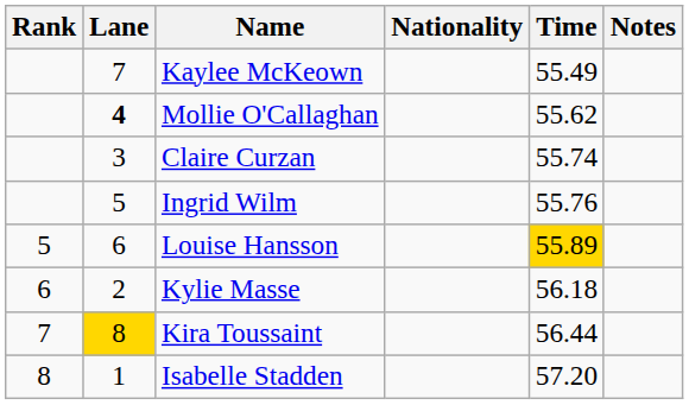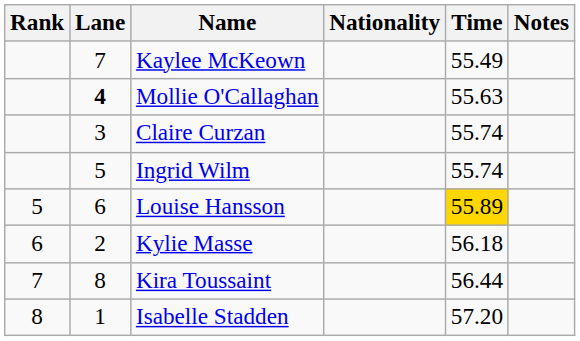 <table class="wikitable sortable" style="text-align:center">
 <tr>
 <th>Rank</th>
 <th>Lane</th>
 <th>Name</th>
 <th>Nationality</th>
 <th>Time</th>
 <th>Notes</th>
 </tr>
 <tr>
 <td></td>
 <td>7</td>
 <td align=left><a href='#'>Kaylee McKeown</a></td>
 <td align=left></td>
 <td>55.49</td>
 <td></td>
 </tr>
 <tr>
 <td></td>
 <td><strong>4</strong></td>
 <td align=left><a href='#'>Mollie O'Callaghan</a></td>
 <td align=left></td>
-<td>55.62</td>
+<td>55.63</td>
 <td></td>
 </tr>
 <tr>
 <td></td>
 <td>3</td>
 <td align=left><a href='#'>Claire Curzan</a></td>
 <td align=left></td>
 <td>55.74</td>
 <td></td>
 </tr>
 <tr>
 <td></td>
 <td>5</td>
 <td align=left><a href='#'>Ingrid Wilm</a></td>
 <td align=left></td>
-<td>55.76</td>
+<td>55.74</td>
 <td></td>
 </tr>
 <tr>
 <td>5</td>
 <td>6</td>
 <td align=left><a href='#'>Louise Hansson</a></td>
 <td align=left></td>
 <td style="background: gold;">55.89</td>
 <td></td>
 </tr>
 <tr>
 <td>6</td>
 <td>2</td>
 <td align=left><a href='#'>Kylie Masse</a></td>
 <td align=left></td>
 <td>56.18</td>
 <td></td>
 </tr>
 <tr>
 <td>7</td>
-<td style="background: gold;">8</td>
+<td>8</td>
 <td align=left><a href='#'>Kira Toussaint</a></td>
 <td align=left></td>
 <td>56.44</td>
 <td></td>
 </tr>
 <tr>
 <td>8</td>
 <td>1</td>
 <td align=left><a href='#'>Isabelle Stadden</a></td>
 <td align=left></td>
 <td>57.20</td>
 <td></td>
 </tr>
 </table>
